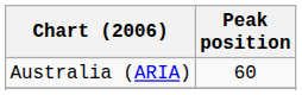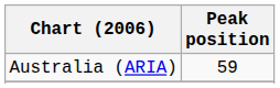 <table class="wikitable sortable">
 <tr>
 <th>Chart (2006)</th>
 <th>Peak<br> position</th>
 </tr>
 <tr>
 <td>Australia (<a href='#'>ARIA</a>)</td>
-<td align="center">60</td>
+<td align="center">59</td>
 </tr>
 <tr>
 </tr>
 <tr>
 </tr>
 <tr>
 </tr>
 <tr>
 </tr>
 <tr>
 </tr>
 <tr>
 </tr>
 <tr>
 </tr>
 <tr>
 </tr>
 <tr>
 </tr>
 <tr>
 </tr>
 <tr>
 </tr>
 <tr>
 </tr>
 </table>
